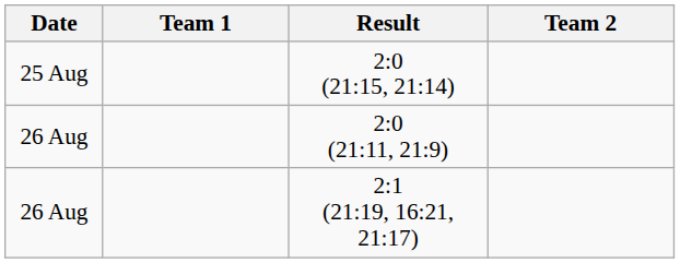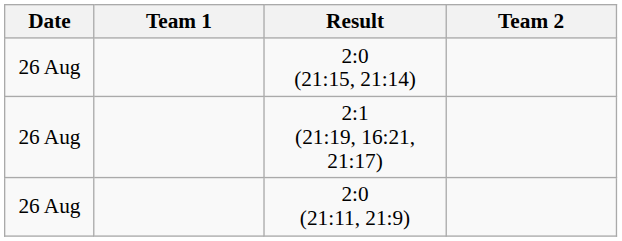 <table class="wikitable" style="text-align:center">
 <tr>
 <th width=60>Date</th>
 <th width=120>Team 1</th>
 <th width=130>Result</th>
 <th width=120>Team 2</th>
 </tr>
 <tr>
-<td>25 Aug</td>
+<td>26 Aug</td>
 <td style="text-align:right;"></td>
 <td>2:0 <br> (21:15, 21:14)</td>
+<td style="text-align:left;"></td>
+</tr>
+<tr>
+<td>26 Aug</td>
+<td style="text-align:right;"></td>
+<td>2:1 <br> (21:19, 16:21, 21:17)</td>
 <td style="text-align:left;"></td>
 </tr>
 <tr>
 <td>26 Aug</td>
 <td style="text-align:right;"></td>
 <td>2:0 <br> (21:11, 21:9)</td>
 <td style="text-align:left;"></td>
 </tr>
-<tr>
-<td>26 Aug</td>
-<td style="text-align:right;"></td>
-<td>2:1 <br> (21:19, 16:21, 21:17)</td>
-<td style="text-align:left;"></td>
-</tr>
 </table>
